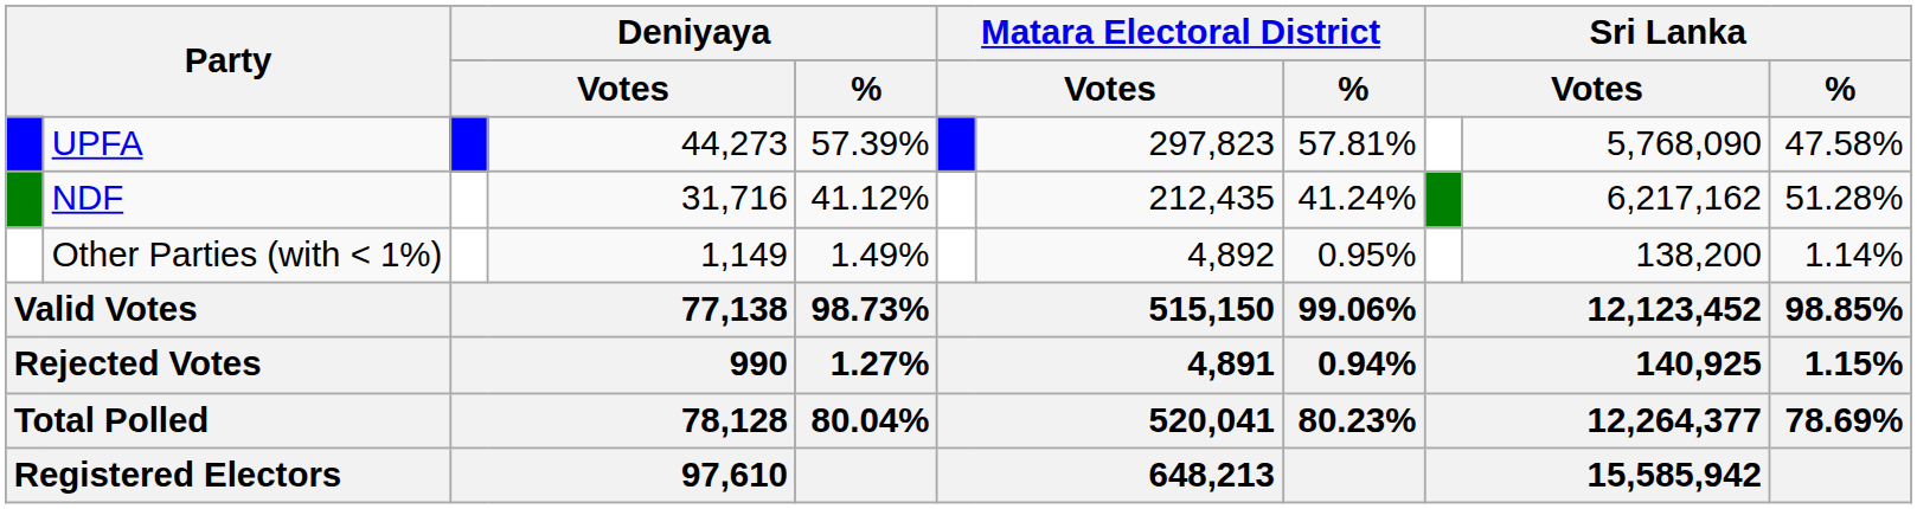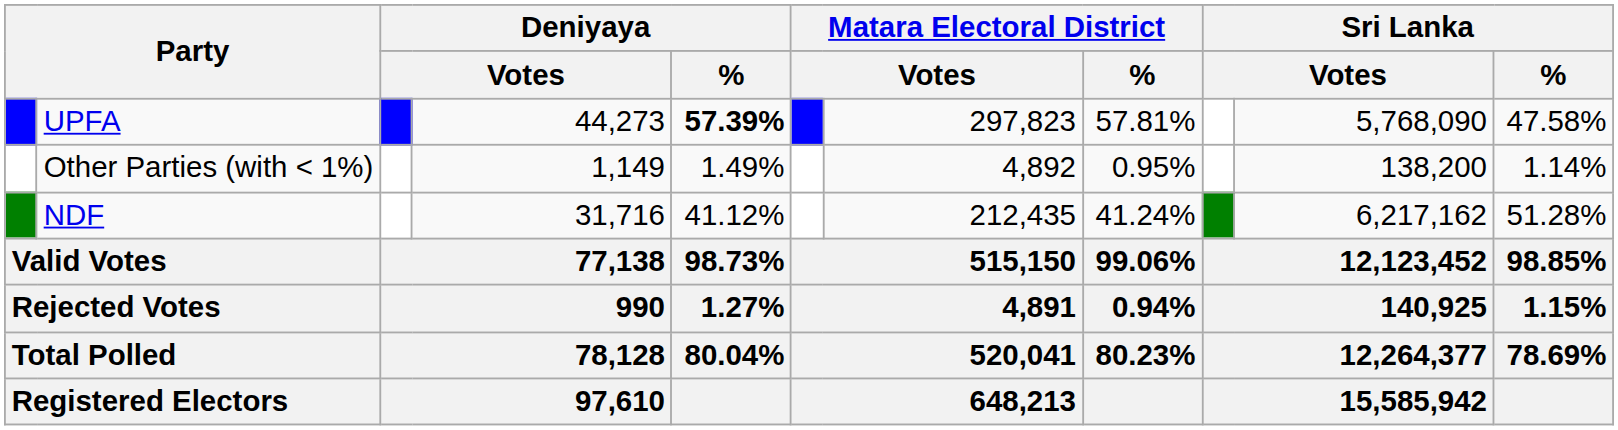 <table class="wikitable">
 <tr>
 <th colspan="2" width="144px"rowspan="2">Party</th>
 <th colspan="3" width="216px">Deniyaya</th>
 <th colspan="3" width="216px"><a href='#'>Matara Electoral District</a></th>
 <th colspan="3" width="216px">Sri Lanka</th>
 </tr>
 <tr>
 <th colspan="2" width="144px">Votes</th>
 <th>%</th>
 <th colspan="2" width="144px">Votes</th>
 <th>%</th>
 <th colspan="2" width="144px">Votes</th>
 <th>%</th>
 </tr>
 <tr>
 <td style="background-color:blue;" width="10px"></td>
 <td style="text-align:left;"><a href='#'>UPFA</a></td>
 <td style="background-color:blue;" width="10px"></td>
 <td style="text-align:right;">44,273</td>
-<td style="text-align:right;">57.39%</td>
+<td style="text-align:right;"><strong>57.39%</strong></td>
 <td style="background-color:blue;" width="10px"></td>
 <td style="text-align:right;">297,823</td>
 <td style="text-align:right;">57.81%</td>
 <td style="background-color:white;" width="10px"></td>
 <td style="text-align:right;">5,768,090</td>
 <td style="text-align:right;">47.58%</td>
+</tr>
+<tr>
+<td style="background-color:white;" width="10px"></td>
+<td style="text-align:left;">Other Parties (with < 1%)</td>
+<td style="background-color:white;" width="10px"></td>
+<td style="text-align:right;">1,149</td>
+<td style="text-align:right;">1.49%</td>
+<td style="background-color:white;" width="10px"></td>
+<td style="text-align:right;">4,892</td>
+<td style="text-align:right;">0.95%</td>
+<td style="background-color:white;" width="10px"></td>
+<td style="text-align:right;">138,200</td>
+<td style="text-align:right;">1.14%</td>
 </tr>
 <tr>
 <td style="background-color:green;" width="10px"></td>
 <td style="text-align:left;"><a href='#'>NDF</a></td>
 <td style="background-color:white;" width="10px"></td>
 <td style="text-align:right;">31,716</td>
 <td style="text-align:right;">41.12%</td>
 <td style="background-color:white;" width="10px"></td>
 <td style="text-align:right;">212,435</td>
 <td style="text-align:right;">41.24%</td>
 <td style="background-color:green;" width="10px"></td>
 <td style="text-align:right;">6,217,162</td>
 <td style="text-align:right;">51.28%</td>
-</tr>
-<tr>
-<td style="background-color:white;" width="10px"></td>
-<td style="text-align:left;">Other Parties (with < 1%)</td>
-<td style="background-color:white;" width="10px"></td>
-<td style="text-align:right;">1,149</td>
-<td style="text-align:right;">1.49%</td>
-<td style="background-color:white;" width="10px"></td>
-<td style="text-align:right;">4,892</td>
-<td style="text-align:right;">0.95%</td>
-<td style="background-color:white;" width="10px"></td>
-<td style="text-align:right;">138,200</td>
-<td style="text-align:right;">1.14%</td>
 </tr>
 <tr>
 <th colspan="2" width="144px"style="text-align:left;">Valid Votes</th>
 <th style="text-align:right;"colspan="2" width="144px">77,138</th>
 <th style="text-align:right;">98.73%</th>
 <th style="text-align:right;"colspan="2" width="144px">515,150</th>
 <th style="text-align:right;">99.06%</th>
 <th style="text-align:right;"colspan="2" width="144px">12,123,452</th>
 <th style="text-align:right;">98.85%</th>
 </tr>
 <tr>
 <th colspan="2" width="144px"style="text-align:left;">Rejected Votes</th>
 <th style="text-align:right;"colspan="2" width="144px">990</th>
 <th style="text-align:right;">1.27%</th>
 <th style="text-align:right;"colspan="2" width="144px">4,891</th>
 <th style="text-align:right;">0.94%</th>
 <th style="text-align:right;"colspan="2" width="144px">140,925</th>
 <th style="text-align:right;">1.15%</th>
 </tr>
 <tr>
 <th colspan="2" width="144px"style="text-align:left;">Total Polled</th>
 <th style="text-align:right;"colspan="2" width="144px">78,128</th>
 <th style="text-align:right;">80.04%</th>
 <th style="text-align:right;"colspan="2" width="144px">520,041</th>
 <th style="text-align:right;">80.23%</th>
 <th style="text-align:right;"colspan="2" width="144px">12,264,377</th>
 <th style="text-align:right;">78.69%</th>
 </tr>
 <tr>
 <th colspan="2" width="144px"style="text-align:left;">Registered Electors</th>
 <th style="text-align:right;"colspan="2" width="144px">97,610</th>
 <th></th>
 <th style="text-align:right;"colspan="2" width="144px">648,213</th>
 <th></th>
 <th style="text-align:right;"colspan="2" width="144px">15,585,942</th>
 <th></th>
 </tr>
 </table>
